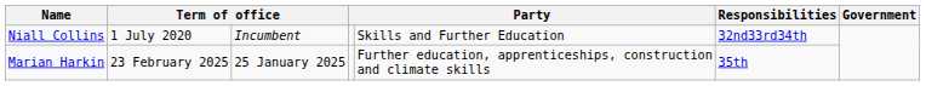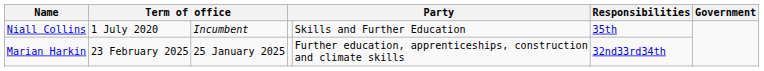 <table class="wikitable">
 <tr>
 <th>Name</th>
 <th colspan="2">Term of office</th>
 <th colspan="2">Party</th>
 <th>Responsibilities</th>
 <th>Government</th>
 </tr>
 <tr>
 <td><a href='#'>Niall Collins</a></td>
 <td>1 July 2020</td>
 <td><em>Incumbent</em></td>
 <td></td>
 <td>Skills and Further Education</td>
-<td><a href='#'>32nd</a><a href='#'>33rd</a><a href='#'>34th</a></td>
+<td><a href='#'>35th</a></td>
 </tr>
 <tr>
 <td><a href='#'>Marian Harkin</a></td>
 <td>23 February 2025</td>
 <td>25 January 2025</td>
 <td></td>
 <td>Further education, apprenticeships, construction<br>and climate skills</td>
-<td><a href='#'>35th</a></td>
+<td><a href='#'>32nd</a><a href='#'>33rd</a><a href='#'>34th</a></td>
 </tr>
 </table>
